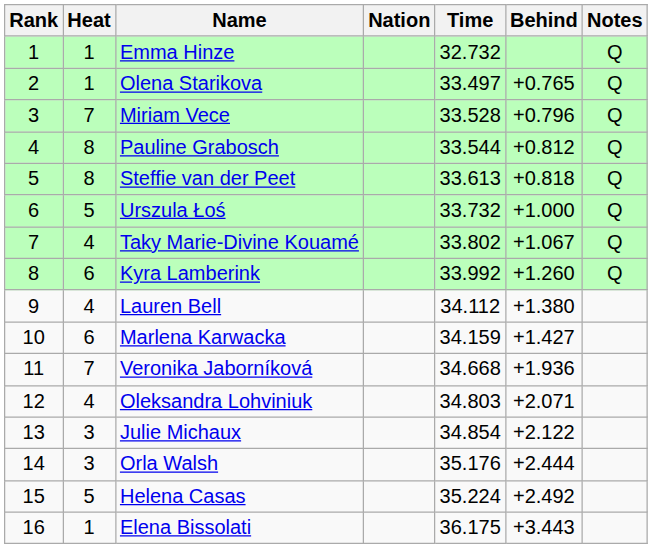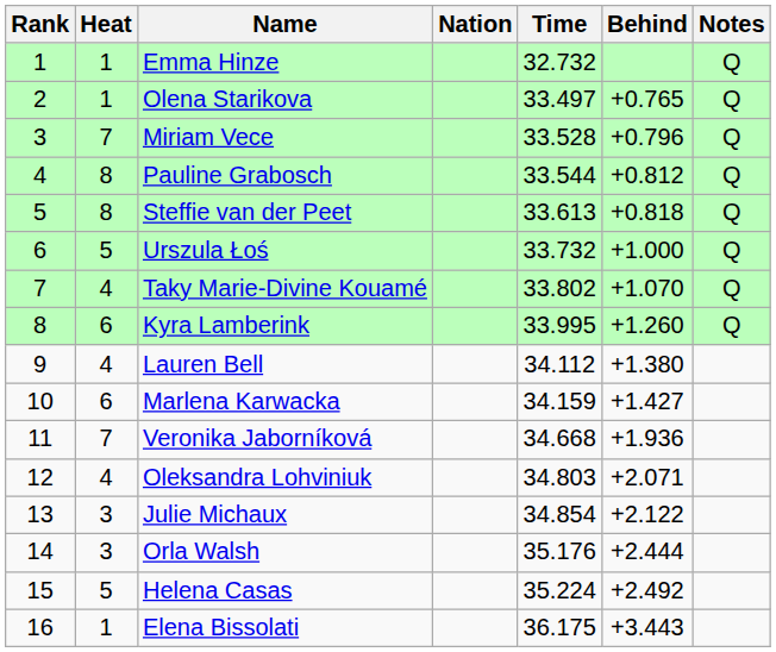 <table class="wikitable sortable" style="text-align:center">
 <tr>
 <th>Rank</th>
 <th>Heat</th>
 <th>Name</th>
 <th>Nation</th>
 <th>Time</th>
 <th>Behind</th>
 <th>Notes</th>
 </tr>
 <tr bgcolor=bbffbb>
 <td>1</td>
 <td>1</td>
 <td align=left><a href='#'>Emma Hinze</a></td>
 <td align=left></td>
 <td>32.732</td>
 <td></td>
 <td>Q</td>
 </tr>
 <tr bgcolor=bbffbb>
 <td>2</td>
 <td>1</td>
 <td align=left><a href='#'>Olena Starikova</a></td>
 <td align=left></td>
 <td>33.497</td>
 <td>+0.765</td>
 <td>Q</td>
 </tr>
 <tr bgcolor=bbffbb>
 <td>3</td>
 <td>7</td>
 <td align=left><a href='#'>Miriam Vece</a></td>
 <td align=left></td>
 <td>33.528</td>
 <td>+0.796</td>
 <td>Q</td>
 </tr>
 <tr bgcolor=bbffbb>
 <td>4</td>
 <td>8</td>
 <td align=left><a href='#'>Pauline Grabosch</a></td>
 <td align=left></td>
 <td>33.544</td>
 <td>+0.812</td>
 <td>Q</td>
 </tr>
 <tr bgcolor=bbffbb>
 <td>5</td>
 <td>8</td>
 <td align=left><a href='#'>Steffie van der Peet</a></td>
 <td align=left></td>
 <td>33.613</td>
 <td>+0.818</td>
 <td>Q</td>
 </tr>
 <tr bgcolor=bbffbb>
 <td>6</td>
 <td>5</td>
 <td align=left><a href='#'>Urszula Łoś</a></td>
 <td align=left></td>
 <td>33.732</td>
 <td>+1.000</td>
 <td>Q</td>
 </tr>
 <tr bgcolor=bbffbb>
 <td>7</td>
 <td>4</td>
 <td align=left><a href='#'>Taky Marie-Divine Kouamé</a></td>
 <td align=left></td>
 <td>33.802</td>
-<td>+1.067</td>
+<td>+1.070</td>
 <td>Q</td>
 </tr>
 <tr bgcolor=bbffbb>
 <td>8</td>
 <td>6</td>
 <td align=left><a href='#'>Kyra Lamberink</a></td>
 <td align=left></td>
-<td>33.992</td>
+<td>33.995</td>
 <td>+1.260</td>
 <td>Q</td>
 </tr>
 <tr>
 <td>9</td>
 <td>4</td>
 <td align=left><a href='#'>Lauren Bell</a></td>
 <td align=left></td>
 <td>34.112</td>
 <td>+1.380</td>
 <td></td>
 </tr>
 <tr>
 <td>10</td>
 <td>6</td>
 <td align=left><a href='#'>Marlena Karwacka</a></td>
 <td align=left></td>
 <td>34.159</td>
 <td>+1.427</td>
 <td></td>
 </tr>
 <tr>
 <td>11</td>
 <td>7</td>
 <td align=left><a href='#'>Veronika Jaborníková</a></td>
 <td align=left></td>
 <td>34.668</td>
 <td>+1.936</td>
 <td></td>
 </tr>
 <tr>
 <td>12</td>
 <td>4</td>
 <td align=left><a href='#'>Oleksandra Lohviniuk</a></td>
 <td align=left></td>
 <td>34.803</td>
 <td>+2.071</td>
 <td></td>
 </tr>
 <tr>
 <td>13</td>
 <td>3</td>
 <td align=left><a href='#'>Julie Michaux</a></td>
 <td align=left></td>
 <td>34.854</td>
 <td>+2.122</td>
 <td></td>
 </tr>
 <tr>
 <td>14</td>
 <td>3</td>
 <td align=left><a href='#'>Orla Walsh</a></td>
 <td align=left></td>
 <td>35.176</td>
 <td>+2.444</td>
 <td></td>
 </tr>
 <tr>
 <td>15</td>
 <td>5</td>
 <td align=left><a href='#'>Helena Casas</a></td>
 <td align=left></td>
 <td>35.224</td>
 <td>+2.492</td>
 <td></td>
 </tr>
 <tr>
 <td>16</td>
 <td>1</td>
 <td align=left><a href='#'>Elena Bissolati</a></td>
 <td align=left></td>
 <td>36.175</td>
 <td>+3.443</td>
 <td></td>
 </tr>
 </table>
